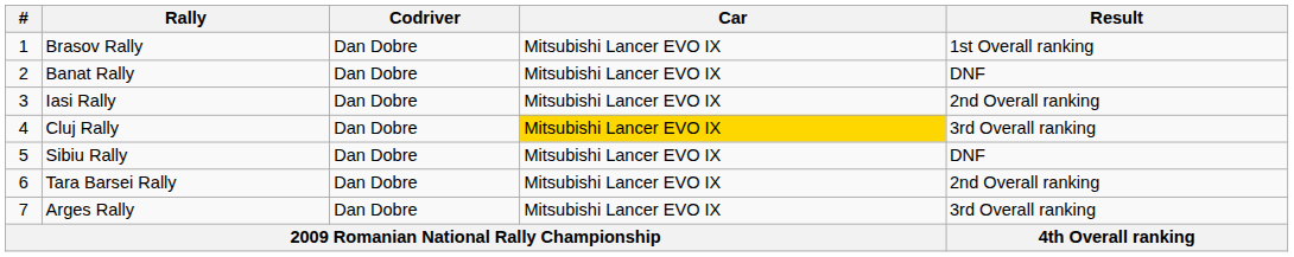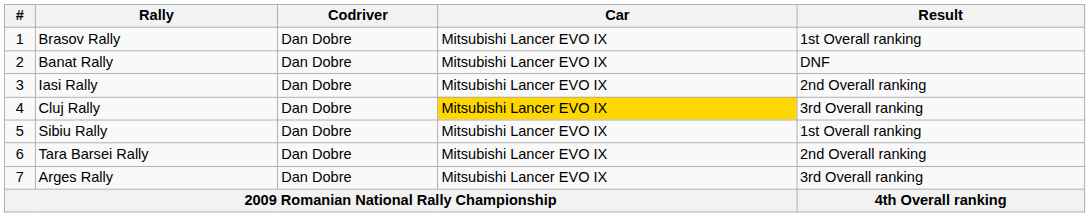 <table class="wikitable" width="75%">
 <tr>
 <th>#</th>
 <th>Rally</th>
 <th>Codriver</th>
 <th>Car</th>
 <th>Result</th>
 </tr>
 <tr>
 <td align="center">1</td>
 <td>Brasov Rally</td>
 <td>Dan Dobre</td>
 <td>Mitsubishi Lancer EVO IX</td>
 <td>1st Overall ranking</td>
 </tr>
 <tr>
 <td align="center">2</td>
 <td>Banat Rally</td>
 <td>Dan Dobre</td>
 <td>Mitsubishi Lancer EVO IX</td>
 <td>DNF</td>
 </tr>
 <tr>
 <td align="center">3</td>
 <td>Iasi Rally</td>
 <td>Dan Dobre</td>
 <td>Mitsubishi Lancer EVO IX</td>
 <td>2nd Overall ranking</td>
 </tr>
 <tr>
 <td align="center">4</td>
 <td>Cluj Rally</td>
 <td>Dan Dobre</td>
 <td style="background: gold;">Mitsubishi Lancer EVO IX</td>
 <td>3rd Overall ranking</td>
 </tr>
 <tr>
 <td align="center">5</td>
 <td>Sibiu Rally</td>
 <td>Dan Dobre</td>
 <td>Mitsubishi Lancer EVO IX</td>
-<td>DNF</td>
+<td>1st Overall ranking</td>
 </tr>
 <tr>
 <td align="center">6</td>
 <td>Tara Barsei Rally</td>
 <td>Dan Dobre</td>
 <td>Mitsubishi Lancer EVO IX</td>
 <td>2nd Overall ranking</td>
 </tr>
 <tr>
 <td align="center">7</td>
 <td>Arges Rally</td>
 <td>Dan Dobre</td>
 <td>Mitsubishi Lancer EVO IX</td>
 <td>3rd Overall ranking</td>
 </tr>
 <tr>
 <th scope="row" colspan=4>2009 Romanian National Rally Championship</th>
 <th>4th Overall ranking</th>
 </tr>
 </table>
